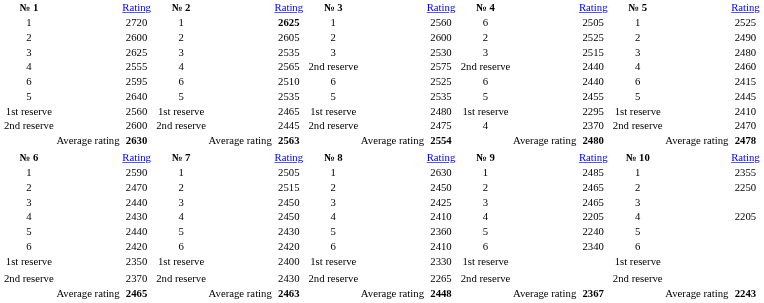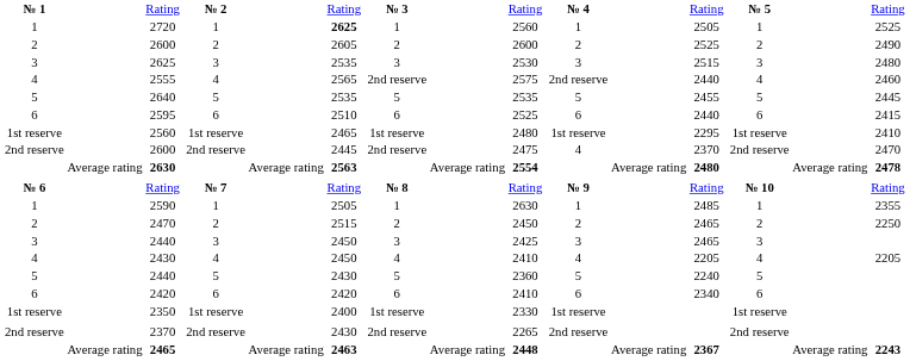 <table class="standard">
 <tr>
 <th>№ 1</th>
 <th><strong></strong></th>
 <td><a href='#'>Rating</a></td>
 <th></th>
 <th>№ 2</th>
 <th><strong></strong></th>
 <td><a href='#'>Rating</a></td>
 <th></th>
 <th>№ 3</th>
 <th><strong></strong></th>
 <td><a href='#'>Rating</a></td>
 <th></th>
 <th>№ 4</th>
 <th><strong></strong></th>
 <td><a href='#'>Rating</a></td>
 <th></th>
 <th>№ 5</th>
 <th><strong></strong></th>
 <td><a href='#'>Rating</a></td>
 </tr>
 <tr>
 <td align="center">1</td>
 <td></td>
 <td align="center">2720</td>
 <th></th>
 <td align="center">1</td>
 <td></td>
 <td align="center"><strong>2625</strong></td>
 <th></th>
 <td align="center">1</td>
 <td></td>
 <td align="center">2560</td>
 <th></th>
-<td align="center">6</td>
+<td align="center">1</td>
 <td></td>
 <td align="center">2505</td>
 <th></th>
 <td align="center">1</td>
 <td></td>
 <td align="center">2525</td>
 </tr>
 <tr>
 <td align="center">2</td>
 <td></td>
 <td align="center">2600</td>
 <th></th>
 <td align="center">2</td>
 <td></td>
 <td align="center">2605</td>
 <th></th>
 <td align="center">2</td>
 <td></td>
 <td align="center">2600</td>
 <th></th>
 <td align="center">2</td>
 <td></td>
 <td align="center">2525</td>
 <th></th>
 <td align="center">2</td>
 <td></td>
 <td align="center">2490</td>
 </tr>
 <tr>
 <td align="center">3</td>
 <td></td>
 <td align="center">2625</td>
 <th></th>
 <td align="center">3</td>
 <td></td>
 <td align="center">2535</td>
 <th></th>
 <td align="center">3</td>
 <td></td>
 <td align="center">2530</td>
 <th></th>
 <td align="center">3</td>
 <td></td>
 <td align="center">2515</td>
 <th></th>
 <td align="center">3</td>
 <td></td>
 <td align="center">2480</td>
 </tr>
 <tr>
 <td align="center">4</td>
 <td></td>
 <td align="center">2555</td>
 <th></th>
 <td align="center">4</td>
 <td></td>
 <td align="center">2565</td>
 <th></th>
 <td align="center">2nd reserve</td>
 <td></td>
 <td align="center">2575</td>
 <th></th>
 <td align="center">2nd reserve</td>
 <td></td>
 <td align="center">2440</td>
 <th></th>
 <td align="center">4</td>
 <td></td>
 <td align="center">2460</td>
 </tr>
 <tr>
+<td align="center">5</td>
+<td></td>
+<td align="center">2640</td>
+<th></th>
+<td align="center">5</td>
+<td></td>
+<td align="center">2535</td>
+<th></th>
+<td align="center">5</td>
+<td></td>
+<td align="center">2535</td>
+<th></th>
+<td align="center">5</td>
+<td></td>
+<td align="center">2455</td>
+<th></th>
+<td align="center">5</td>
+<td></td>
+<td align="center">2445</td>
+</tr>
+<tr>
 <td align="center">6</td>
 <td></td>
 <td align="center">2595</td>
 <th></th>
 <td align="center">6</td>
 <td></td>
 <td align="center">2510</td>
 <th></th>
 <td align="center">6</td>
 <td></td>
 <td align="center">2525</td>
 <th></th>
 <td align="center">6</td>
 <td></td>
 <td align="center">2440</td>
 <th></th>
 <td align="center">6</td>
 <td></td>
 <td align="center">2415</td>
-</tr>
-<tr>
-<td align="center">5</td>
-<td></td>
-<td align="center">2640</td>
-<th></th>
-<td align="center">5</td>
-<td></td>
-<td align="center">2535</td>
-<th></th>
-<td align="center">5</td>
-<td></td>
-<td align="center">2535</td>
-<th></th>
-<td align="center">5</td>
-<td></td>
-<td align="center">2455</td>
-<th></th>
-<td align="center">5</td>
-<td></td>
-<td align="center">2445</td>
 </tr>
 <tr>
 <td align="center">1st reserve</td>
 <td></td>
 <td align="center">2560</td>
 <th></th>
 <td align="center">1st reserve</td>
 <td></td>
 <td align="center">2465</td>
 <th></th>
 <td align="center">1st reserve</td>
 <td></td>
 <td align="center">2480</td>
 <th></th>
 <td align="center">1st reserve</td>
 <td></td>
 <td align="center">2295</td>
 <th></th>
 <td align="center">1st reserve</td>
 <td></td>
 <td align="center">2410</td>
 </tr>
 <tr>
 <td align="center">2nd reserve</td>
 <td></td>
 <td align="center">2600</td>
 <th></th>
 <td align="center">2nd reserve</td>
 <td></td>
 <td align="center">2445</td>
 <th></th>
 <td align="center">2nd reserve</td>
 <td></td>
 <td align="center">2475</td>
 <th></th>
 <td align="center">4</td>
 <td></td>
 <td align="center">2370</td>
 <th></th>
 <td align="center">2nd reserve</td>
 <td></td>
 <td align="center">2470</td>
 </tr>
 <tr>
 <th></th>
 <td>Average rating</td>
 <td align="center"><strong>2630</strong></td>
 <th></th>
 <th></th>
 <td>Average rating</td>
 <td align="center"><strong>2563</strong></td>
 <th></th>
 <th></th>
 <td>Average rating</td>
 <td align="center"><strong>2554</strong></td>
 <th></th>
 <th></th>
 <td>Average rating</td>
 <td align="center"><strong>2480</strong></td>
 <th></th>
 <th></th>
 <td>Average rating</td>
 <td align="center"><strong>2478</strong></td>
 </tr>
 <tr>
 <td colspan=19></td>
 </tr>
 <tr>
 <th>№ 6</th>
 <th><strong></strong></th>
 <td><a href='#'>Rating</a></td>
 <th></th>
 <th>№ 7</th>
 <th><strong></strong></th>
 <td><a href='#'>Rating</a></td>
 <th></th>
 <th>№ 8</th>
 <th><strong></strong></th>
 <td><a href='#'>Rating</a></td>
 <th></th>
 <th>№ 9</th>
 <th><strong></strong></th>
 <td><a href='#'>Rating</a></td>
 <th></th>
 <th>№ 10</th>
 <th></th>
 <td><a href='#'>Rating</a></td>
 </tr>
 <tr>
 <td align="center">1</td>
 <td></td>
 <td align="center">2590</td>
 <th></th>
 <td align="center">1</td>
 <td></td>
 <td align="center">2505</td>
 <th></th>
 <td align="center">1</td>
 <td></td>
 <td align="center">2630</td>
 <th></th>
 <td align="center">1</td>
 <td></td>
 <td align="center">2485</td>
 <th></th>
 <td align="center">1</td>
 <td></td>
 <td align="center">2355</td>
 </tr>
 <tr>
 <td align="center">2</td>
 <td></td>
 <td align="center">2470</td>
 <th></th>
 <td align="center">2</td>
 <td></td>
 <td align="center">2515</td>
 <th></th>
 <td align="center">2</td>
 <td></td>
 <td align="center">2450</td>
 <th></th>
 <td align="center">2</td>
 <td></td>
 <td align="center">2465</td>
 <th></th>
 <td align="center">2</td>
 <td></td>
 <td align="center">2250</td>
 </tr>
 <tr>
 <td align="center">3</td>
 <td></td>
 <td align="center">2440</td>
 <th></th>
 <td align="center">3</td>
 <td></td>
 <td align="center">2450</td>
 <th></th>
 <td align="center">3</td>
 <td></td>
 <td align="center">2425</td>
 <th></th>
 <td align="center">3</td>
 <td></td>
 <td align="center">2465</td>
 <th></th>
 <td align="center">3</td>
 <td></td>
 <td align="center"></td>
 </tr>
 <tr>
 <td align="center">4</td>
 <td></td>
 <td align="center">2430</td>
 <th></th>
 <td align="center">4</td>
 <td></td>
 <td align="center">2450</td>
 <th></th>
 <td align="center">4</td>
 <td></td>
 <td align="center">2410</td>
 <th></th>
 <td align="center">4</td>
 <td></td>
 <td align="center">2205</td>
 <th></th>
 <td align="center">4</td>
 <td></td>
 <td align="center">2205</td>
 </tr>
 <tr>
 <td align="center">5</td>
 <td></td>
 <td align="center">2440</td>
 <th></th>
 <td align="center">5</td>
 <td></td>
 <td align="center">2430</td>
 <th></th>
 <td align="center">5</td>
 <td></td>
 <td align="center">2360</td>
 <th></th>
 <td align="center">5</td>
 <td></td>
 <td align="center">2240</td>
 <th></th>
 <td align="center">5</td>
 <td></td>
 <td align="center"></td>
 </tr>
 <tr>
 <td align="center">6</td>
 <td></td>
 <td align="center">2420</td>
 <th></th>
 <td align="center">6</td>
 <td></td>
 <td align="center">2420</td>
 <th></th>
 <td align="center">6</td>
 <td></td>
 <td align="center">2410</td>
 <th></th>
 <td align="center">6</td>
 <td></td>
 <td align="center">2340</td>
 <th></th>
 <td align="center">6</td>
 <td></td>
 <td align="center"></td>
 </tr>
 <tr>
 <td align="center">1st reserve</td>
 <td></td>
 <td align="center">2350</td>
 <th></th>
 <td align="center">1st reserve</td>
 <td></td>
 <td align="center">2400</td>
 <th></th>
 <td align="center">1st reserve</td>
 <td></td>
 <td align="center">2330</td>
 <th></th>
 <td align="center">1st reserve</td>
 <td></td>
 <td align="center"></td>
 <th></th>
 <td align="center">1st reserve</td>
 </tr>
 <tr>
 <td></td>
 </tr>
 <tr>
 <td align="center">2nd reserve</td>
 <td></td>
 <td align="center">2370</td>
 <th></th>
 <td align="center">2nd reserve</td>
 <td></td>
 <td align="center">2430</td>
 <th></th>
 <td align="center">2nd reserve</td>
 <td></td>
 <td align="center">2265</td>
 <th></th>
 <td align="center">2nd reserve</td>
 <td></td>
 <td></td>
 <th></th>
 <td align="center">2nd reserve</td>
 <td></td>
 <td></td>
 </tr>
 <tr>
 <th></th>
 <td>Average rating</td>
 <td align="center"><strong>2465</strong></td>
 <th></th>
 <th></th>
 <td>Average rating</td>
 <td align="center"><strong>2463</strong></td>
 <th></th>
 <th></th>
 <td>Average rating</td>
 <td align="center"><strong>2448</strong></td>
 <th></th>
 <th></th>
 <td>Average rating</td>
 <td align="center"><strong>2367</strong></td>
 <th></th>
 <th></th>
 <td>Average rating</td>
 <td align="center"><strong>2243</strong></td>
 </tr>
 <tr>
 </tr>
 </table>
